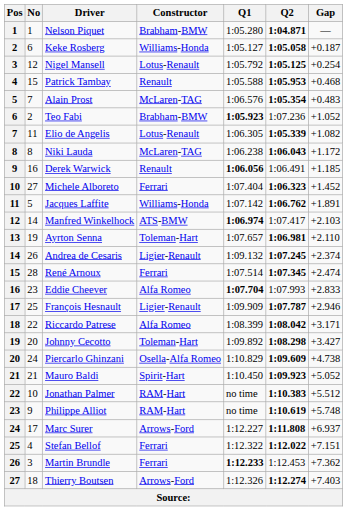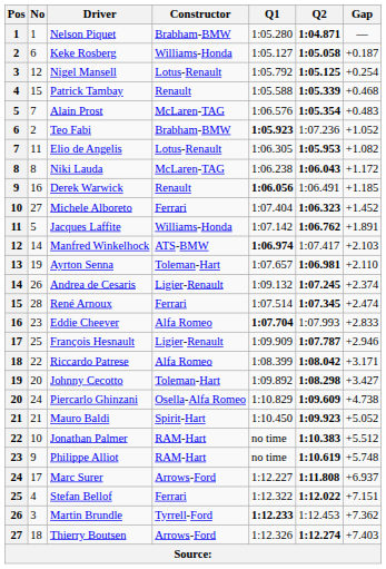 <table class="wikitable sortable" style="font-size: 95%;">
 <tr>
 <th>Pos</th>
 <th>No</th>
 <th>Driver</th>
 <th>Constructor</th>
 <th>Q1</th>
 <th>Q2</th>
 <th>Gap</th>
 </tr>
 <tr>
 <th>1</th>
 <td>1</td>
 <td> <a href='#'>Nelson Piquet</a></td>
 <td><a href='#'>Brabham</a>-<a href='#'>BMW</a></td>
 <td>1:05.280</td>
 <td><strong>1:04.871</strong></td>
 <td align="center">—</td>
 </tr>
 <tr>
 <th>2</th>
 <td>6</td>
 <td> <a href='#'>Keke Rosberg</a></td>
 <td><a href='#'>Williams</a>-<a href='#'>Honda</a></td>
 <td>1:05.127</td>
 <td><strong>1:05.058</strong></td>
 <td>+0.187</td>
 </tr>
 <tr>
 <th>3</th>
 <td>12</td>
 <td> <a href='#'>Nigel Mansell</a></td>
 <td><a href='#'>Lotus</a>-<a href='#'>Renault</a></td>
 <td>1:05.792</td>
 <td><strong>1:05.125</strong></td>
 <td>+0.254</td>
 </tr>
 <tr>
 <th>4</th>
 <td>15</td>
 <td> <a href='#'>Patrick Tambay</a></td>
 <td><a href='#'>Renault</a></td>
 <td>1:05.588</td>
-<td><strong>1:05.953</strong></td>
+<td><strong>1:05.339</strong></td>
 <td>+0.468</td>
 </tr>
 <tr>
 <th>5</th>
 <td>7</td>
 <td> <a href='#'>Alain Prost</a></td>
 <td><a href='#'>McLaren</a>-<a href='#'>TAG</a></td>
 <td>1:06.576</td>
 <td><strong>1:05.354</strong></td>
 <td>+0.483</td>
 </tr>
 <tr>
 <th>6</th>
 <td>2</td>
 <td> <a href='#'>Teo Fabi</a></td>
 <td><a href='#'>Brabham</a>-<a href='#'>BMW</a></td>
 <td><strong>1:05.923</strong></td>
 <td>1:07.236</td>
 <td>+1.052</td>
 </tr>
 <tr>
 <th>7</th>
 <td>11</td>
 <td> <a href='#'>Elio de Angelis</a></td>
 <td><a href='#'>Lotus</a>-<a href='#'>Renault</a></td>
 <td>1:06.305</td>
-<td><strong>1:05.339</strong></td>
+<td><strong>1:05.953</strong></td>
 <td>+1.082</td>
 </tr>
 <tr>
 <th>8</th>
 <td>8</td>
 <td> <a href='#'>Niki Lauda</a></td>
 <td><a href='#'>McLaren</a>-<a href='#'>TAG</a></td>
 <td>1:06.238</td>
 <td><strong>1:06.043</strong></td>
 <td>+1.172</td>
 </tr>
 <tr>
 <th>9</th>
 <td>16</td>
 <td> <a href='#'>Derek Warwick</a></td>
 <td><a href='#'>Renault</a></td>
 <td><strong>1:06.056</strong></td>
 <td>1:06.491</td>
 <td>+1.185</td>
 </tr>
 <tr>
 <th>10</th>
 <td>27</td>
 <td> <a href='#'>Michele Alboreto</a></td>
 <td><a href='#'>Ferrari</a></td>
 <td>1:07.404</td>
 <td><strong>1:06.323</strong></td>
 <td>+1.452</td>
 </tr>
 <tr>
 <th>11</th>
 <td>5</td>
 <td> <a href='#'>Jacques Laffite</a></td>
 <td><a href='#'>Williams</a>-<a href='#'>Honda</a></td>
 <td>1:07.142</td>
 <td><strong>1:06.762</strong></td>
 <td>+1.891</td>
 </tr>
 <tr>
 <th>12</th>
 <td>14</td>
 <td> <a href='#'>Manfred Winkelhock</a></td>
 <td><a href='#'>ATS</a>-<a href='#'>BMW</a></td>
 <td><strong>1:06.974</strong></td>
 <td>1:07.417</td>
 <td>+2.103</td>
 </tr>
 <tr>
 <th>13</th>
 <td>19</td>
 <td> <a href='#'>Ayrton Senna</a></td>
 <td><a href='#'>Toleman</a>-<a href='#'>Hart</a></td>
 <td>1:07.657</td>
 <td><strong>1:06.981</strong></td>
 <td>+2.110</td>
 </tr>
 <tr>
 <th>14</th>
 <td>26</td>
 <td> <a href='#'>Andrea de Cesaris</a></td>
 <td><a href='#'>Ligier</a>-<a href='#'>Renault</a></td>
 <td>1:09.132</td>
 <td><strong>1:07.245</strong></td>
 <td>+2.374</td>
 </tr>
 <tr>
 <th>15</th>
 <td>28</td>
 <td> <a href='#'>René Arnoux</a></td>
 <td><a href='#'>Ferrari</a></td>
 <td>1:07.514</td>
 <td><strong>1:07.345</strong></td>
 <td>+2.474</td>
 </tr>
 <tr>
 <th>16</th>
 <td>23</td>
 <td> <a href='#'>Eddie Cheever</a></td>
 <td><a href='#'>Alfa Romeo</a></td>
 <td><strong>1:07.704</strong></td>
 <td>1:07.993</td>
 <td>+2.833</td>
 </tr>
 <tr>
 <th>17</th>
 <td>25</td>
 <td> <a href='#'>François Hesnault</a></td>
 <td><a href='#'>Ligier</a>-<a href='#'>Renault</a></td>
 <td>1:09.909</td>
 <td><strong>1:07.787</strong></td>
 <td>+2.946</td>
 </tr>
 <tr>
 <th>18</th>
 <td>22</td>
 <td> <a href='#'>Riccardo Patrese</a></td>
 <td><a href='#'>Alfa Romeo</a></td>
 <td>1:08.399</td>
 <td><strong>1:08.042</strong></td>
 <td>+3.171</td>
 </tr>
 <tr>
 <th>19</th>
 <td>20</td>
 <td> <a href='#'>Johnny Cecotto</a></td>
 <td><a href='#'>Toleman</a>-<a href='#'>Hart</a></td>
 <td>1:09.892</td>
 <td><strong>1:08.298</strong></td>
 <td>+3.427</td>
 </tr>
 <tr>
 <th>20</th>
 <td>24</td>
 <td> <a href='#'>Piercarlo Ghinzani</a></td>
 <td><a href='#'>Osella</a>-<a href='#'>Alfa Romeo</a></td>
 <td>1:10.829</td>
 <td><strong>1:09.609</strong></td>
 <td>+4.738</td>
 </tr>
 <tr>
 <th>21</th>
 <td>21</td>
 <td> <a href='#'>Mauro Baldi</a></td>
 <td><a href='#'>Spirit</a>-<a href='#'>Hart</a></td>
 <td>1:10.450</td>
 <td><strong>1:09.923</strong></td>
 <td>+5.052</td>
 </tr>
 <tr>
 <th>22</th>
 <td>10</td>
 <td> <a href='#'>Jonathan Palmer</a></td>
 <td><a href='#'>RAM</a>-<a href='#'>Hart</a></td>
 <td>no time</td>
 <td><strong>1:10.383</strong></td>
 <td>+5.512</td>
 </tr>
 <tr>
 <th>23</th>
 <td>9</td>
 <td> <a href='#'>Philippe Alliot</a></td>
 <td><a href='#'>RAM</a>-<a href='#'>Hart</a></td>
 <td>no time</td>
 <td><strong>1:10.619</strong></td>
 <td>+5.748</td>
 </tr>
 <tr>
 <th>24</th>
 <td>17</td>
 <td> <a href='#'>Marc Surer</a></td>
 <td><a href='#'>Arrows</a>-<a href='#'>Ford</a></td>
 <td>1:12.227</td>
 <td><strong>1:11.808</strong></td>
 <td>+6.937</td>
 </tr>
 <tr>
 <th>25</th>
 <td>4</td>
 <td> <a href='#'>Stefan Bellof</a></td>
 <td><a href='#'>Ferrari</a></td>
 <td>1:12.322</td>
 <td><strong>1:12.022</strong></td>
 <td>+7.151</td>
 </tr>
 <tr>
 <th>26</th>
 <td>3</td>
 <td> <a href='#'>Martin Brundle</a></td>
-<td><a href='#'>Ferrari</a></td>
+<td><a href='#'>Tyrrell</a>-<a href='#'>Ford</a></td>
 <td><strong>1:12.233</strong></td>
 <td>1:12.453</td>
 <td>+7.362</td>
 </tr>
 <tr>
 <th>27</th>
 <td>18</td>
 <td> <a href='#'>Thierry Boutsen</a></td>
 <td><a href='#'>Arrows</a>-<a href='#'>Ford</a></td>
 <td>1:12.326</td>
 <td><strong>1:12.274</strong></td>
 <td>+7.403</td>
 </tr>
 <tr>
 <th colspan="7" style="text-align: center">Source: </th>
 </tr>
 </table>
